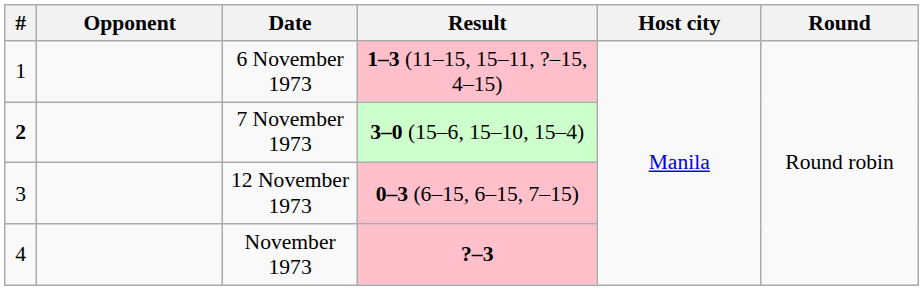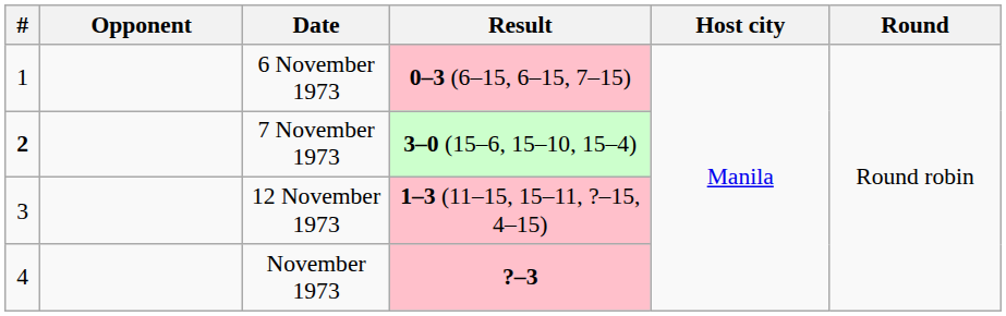 <table class="wikitable" style="text-align: center;font-size:90%;">
 <tr>
 <th width=20>#</th>
 <th width=160>Opponent</th>
 <th width=100>Date</th>
 <th width=240>Result</th>
 <th width=150>Host city</th>
 <th width=140>Round</th>
 </tr>
 <tr>
 <td>1</td>
 <td align=left></td>
 <td>6 November 1973</td>
-<td bgcolor=pink><strong>1–3</strong> (11–15, 15–11, ?–15, 4–15)</td>
+<td bgcolor=pink><strong>0–3</strong> (6–15, 6–15, 7–15)</td>
 <td rowspan=4> <a href='#'>Manila</a></td>
 <td rowspan=4>Round robin</td>
 </tr>
 <tr>
 <td><strong>2</strong></td>
 <td align=left></td>
 <td>7 November 1973</td>
 <td bgcolor=ccffcc><strong>3–0</strong> (15–6, 15–10, 15–4)</td>
 </tr>
 <tr>
 <td>3</td>
 <td align=left></td>
 <td>12 November 1973</td>
-<td bgcolor=pink><strong>0–3</strong> (6–15, 6–15, 7–15)</td>
+<td bgcolor=pink><strong>1–3</strong> (11–15, 15–11, ?–15, 4–15)</td>
 </tr>
 <tr>
 <td>4</td>
 <td align=left></td>
 <td>November 1973</td>
 <td bgcolor=pink><strong>?–3</strong></td>
 </tr>
 </table>
